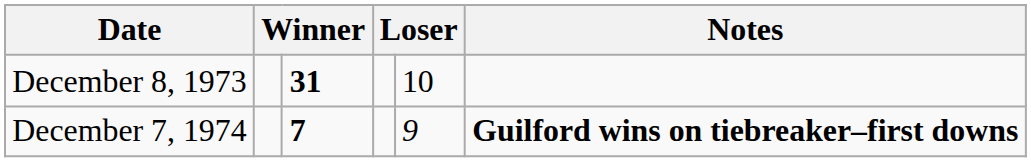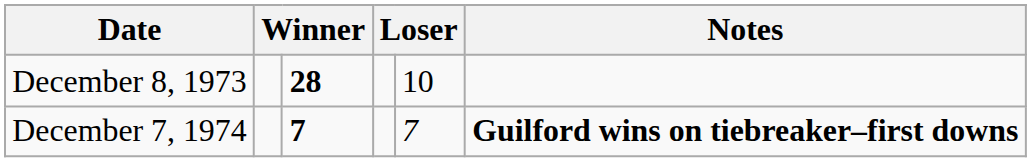 <table class="wikitable">
 <tr>
 <th>Date</th>
 <th colspan="2">Winner</th>
 <th colspan="2">Loser</th>
 <th>Notes</th>
 </tr>
 <tr>
 <td>December 8, 1973</td>
 <td><strong></strong></td>
-<td><strong>31</strong></td>
+<td><strong>28</strong></td>
 <td></td>
 <td>10</td>
 <td></td>
 </tr>
 <tr>
 <td>December 7, 1974</td>
 <td><strong></strong></td>
 <td><strong>7</strong></td>
 <td></td>
-<td><em>9</em></td>
+<td><em>7</em></td>
 <td><strong>Guilford wins on tiebreaker–first downs</strong></td>
 </tr>
 </table>
